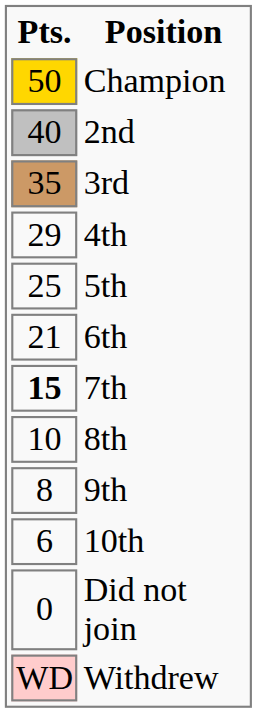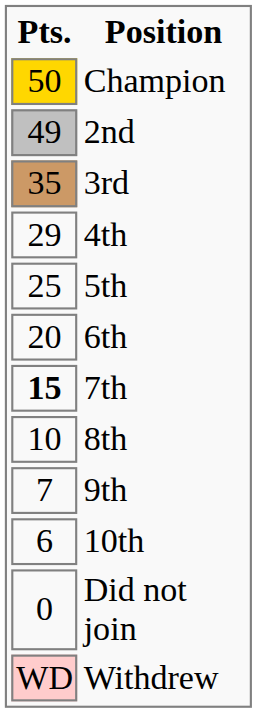 <table style="background:#F9F9F9;float: right; border: 1px solid gray; margin: .46em 0 0 .2em;">
 <tr>
 <th width="25px">Pts.</th>
 <th width="75px">Position</th>
 </tr>
 <tr>
 <td bgcolor=gold align=center style="border: 1px solid gray;">50</td>
 <td>Champion</td>
 </tr>
 <tr>
-<td bgcolor=silver align=center style="border: 1px solid gray;">40</td>
+<td bgcolor=silver align=center style="border: 1px solid gray;">49</td>
 <td>2nd</td>
 </tr>
 <tr>
 <td bgcolor=#CC9966 align=center style="border: 1px solid gray;">35</td>
 <td>3rd</td>
 </tr>
 <tr>
 <td align=center style="border: 1px solid gray;">29</td>
 <td>4th</td>
 </tr>
 <tr>
 <td align=center style="border: 1px solid gray;">25</td>
 <td>5th</td>
 </tr>
 <tr>
-<td align=center style="border: 1px solid gray;">21</td>
+<td align=center style="border: 1px solid gray;">20</td>
 <td>6th</td>
 </tr>
 <tr>
 <td align=center style="border: 1px solid gray;"><strong>15</strong></td>
 <td>7th</td>
 </tr>
 <tr>
 <td align=center style="border: 1px solid gray;">10</td>
 <td>8th</td>
 </tr>
 <tr>
-<td align=center style="border: 1px solid gray;">8</td>
+<td align=center style="border: 1px solid gray;">7</td>
 <td>9th</td>
 </tr>
 <tr>
 <td align=center style="border: 1px solid gray;">6</td>
 <td>10th</td>
 </tr>
 <tr>
 <td align=center style="border: 1px solid gray;">0</td>
 <td>Did not join</td>
 </tr>
 <tr>
 <td bgcolor=#FFCCCC align=center style="border: 1px solid gray;">WD</td>
 <td>Withdrew</td>
 </tr>
 </table>
